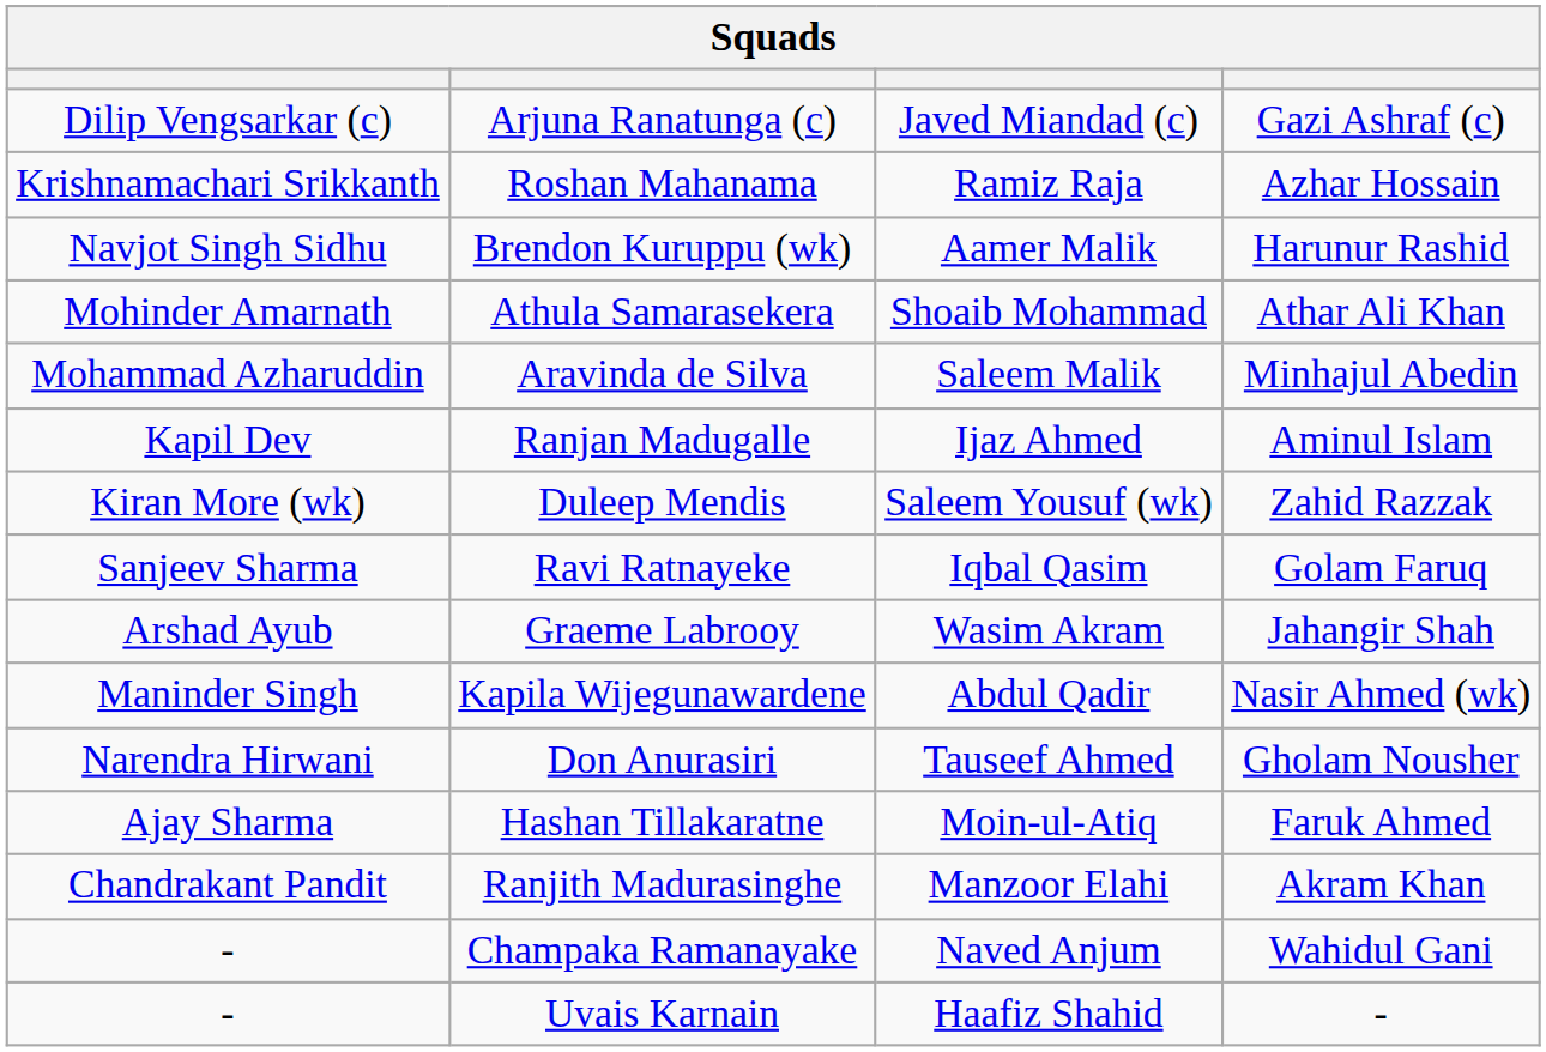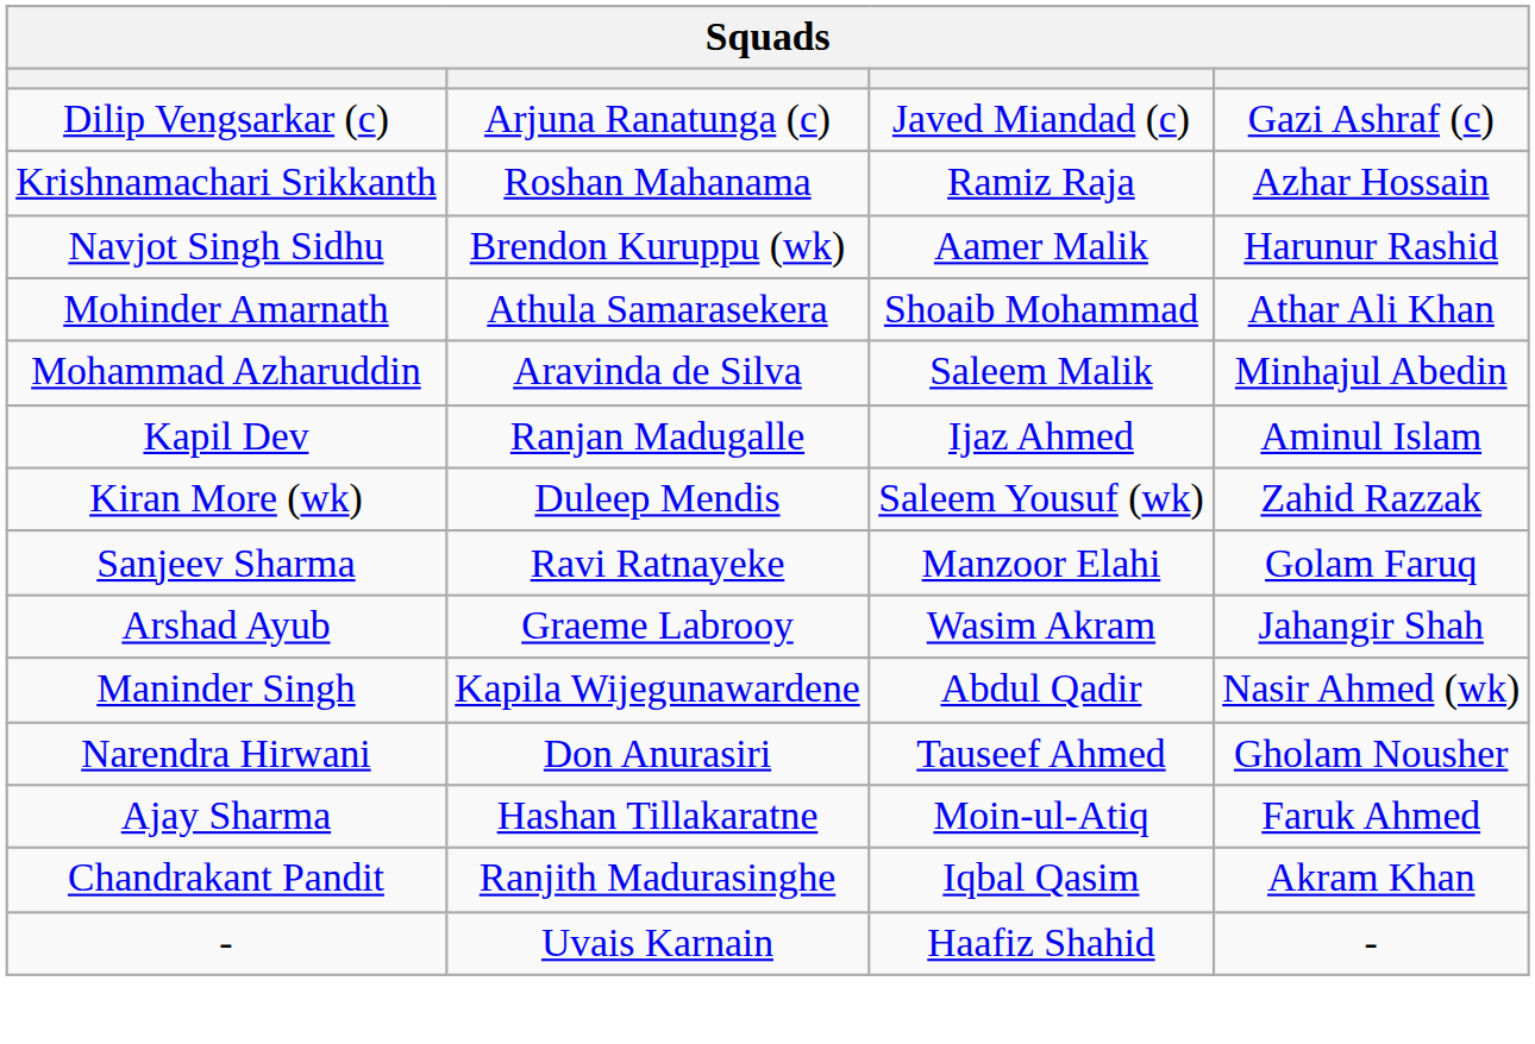 <table class="wikitable" style="text-align:center; width:auto; margin:auto">
 <tr>
 <th colspan=4>Squads</th>
 </tr>
 <tr>
 <th></th>
 <th></th>
 <th></th>
 <th></th>
 </tr>
 <tr>
 <td><a href='#'>Dilip Vengsarkar</a>  (<a href='#'>c</a>)</td>
 <td><a href='#'>Arjuna Ranatunga</a> (<a href='#'>c</a>)</td>
 <td><a href='#'>Javed Miandad</a> (<a href='#'>c</a>)</td>
 <td><a href='#'>Gazi Ashraf</a> (<a href='#'>c</a>)</td>
 </tr>
 <tr>
 <td><a href='#'>Krishnamachari Srikkanth</a></td>
 <td><a href='#'>Roshan Mahanama</a></td>
 <td><a href='#'>Ramiz Raja</a></td>
 <td><a href='#'>Azhar Hossain</a></td>
 </tr>
 <tr>
 <td><a href='#'>Navjot Singh Sidhu</a></td>
 <td><a href='#'>Brendon Kuruppu</a> (<a href='#'>wk</a>)</td>
 <td><a href='#'>Aamer Malik</a></td>
 <td><a href='#'>Harunur Rashid</a></td>
 </tr>
 <tr>
 <td><a href='#'>Mohinder Amarnath</a></td>
 <td><a href='#'>Athula Samarasekera</a></td>
 <td><a href='#'>Shoaib Mohammad</a></td>
 <td><a href='#'>Athar Ali Khan</a></td>
 </tr>
 <tr>
 <td><a href='#'>Mohammad Azharuddin</a></td>
 <td><a href='#'>Aravinda de Silva</a></td>
 <td><a href='#'>Saleem Malik</a></td>
 <td><a href='#'>Minhajul Abedin</a></td>
 </tr>
 <tr>
 <td><a href='#'>Kapil Dev</a></td>
 <td><a href='#'>Ranjan Madugalle</a></td>
 <td><a href='#'>Ijaz Ahmed</a></td>
 <td><a href='#'>Aminul Islam</a></td>
 </tr>
 <tr>
 <td><a href='#'>Kiran More</a> (<a href='#'>wk</a>)</td>
 <td><a href='#'>Duleep Mendis</a></td>
 <td><a href='#'>Saleem Yousuf</a> (<a href='#'>wk</a>)</td>
 <td><a href='#'>Zahid Razzak</a></td>
 </tr>
 <tr>
 <td><a href='#'>Sanjeev Sharma</a></td>
 <td><a href='#'>Ravi Ratnayeke</a></td>
-<td><a href='#'>Iqbal Qasim</a></td>
+<td><a href='#'>Manzoor Elahi</a></td>
 <td><a href='#'>Golam Faruq</a></td>
 </tr>
 <tr>
 <td><a href='#'>Arshad Ayub</a></td>
 <td><a href='#'>Graeme Labrooy</a></td>
 <td><a href='#'>Wasim Akram</a></td>
 <td><a href='#'>Jahangir Shah</a></td>
 </tr>
 <tr>
 <td><a href='#'>Maninder Singh</a></td>
 <td><a href='#'>Kapila Wijegunawardene</a></td>
 <td><a href='#'>Abdul Qadir</a></td>
 <td><a href='#'>Nasir Ahmed</a> (<a href='#'>wk</a>)</td>
 </tr>
 <tr>
 <td><a href='#'>Narendra Hirwani</a></td>
 <td><a href='#'>Don Anurasiri</a></td>
 <td><a href='#'>Tauseef Ahmed</a></td>
 <td><a href='#'>Gholam Nousher</a></td>
 </tr>
 <tr>
 <td><a href='#'>Ajay Sharma</a></td>
 <td><a href='#'>Hashan Tillakaratne</a></td>
 <td><a href='#'>Moin-ul-Atiq</a></td>
 <td><a href='#'>Faruk Ahmed</a></td>
 </tr>
 <tr>
 <td><a href='#'>Chandrakant Pandit</a></td>
 <td><a href='#'>Ranjith Madurasinghe</a></td>
-<td><a href='#'>Manzoor Elahi</a></td>
+<td><a href='#'>Iqbal Qasim</a></td>
 <td><a href='#'>Akram Khan</a></td>
-</tr>
-<tr>
-<td>-</td>
-<td><a href='#'>Champaka Ramanayake</a></td>
-<td><a href='#'>Naved Anjum</a></td>
-<td><a href='#'>Wahidul Gani</a></td>
 </tr>
 <tr>
 <td>-</td>
 <td><a href='#'>Uvais Karnain</a></td>
 <td><a href='#'>Haafiz Shahid</a></td>
 <td>-</td>
 </tr>
 </table>
